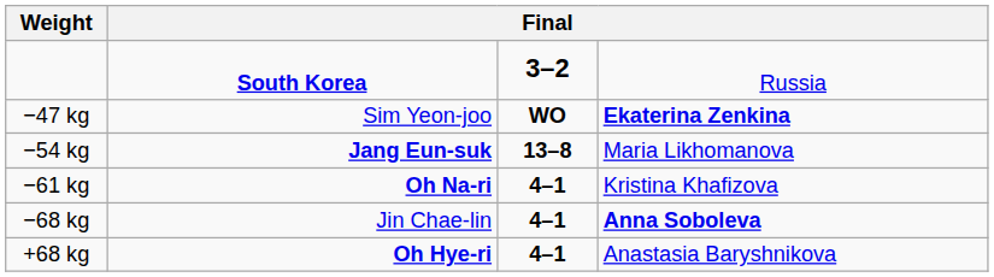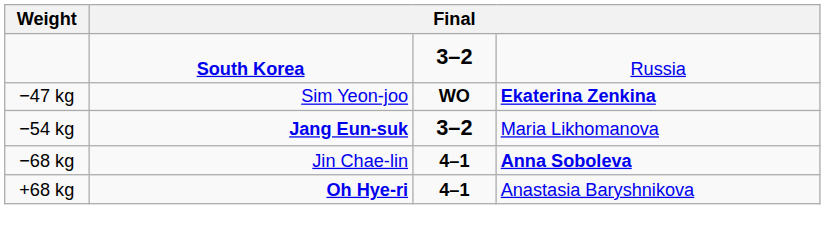 <table class="wikitable" style="font-size: 90%; margin: 1em auto 1em auto;">
 <tr>
 <th width="60">Weight</th>
 <th colspan=3>Final</th>
 </tr>
 <tr>
 <td></td>
 <td align=center  width="250"><strong><br><a href='#'>South Korea</a></strong></td>
 <td align=center width="60"><strong><big>3–2</big></strong></td>
 <td align=center  width="250"><br><a href='#'>Russia</a></td>
 </tr>
 <tr>
 <td align=center>−47 kg</td>
 <td align=right><a href='#'>Sim Yeon-joo</a></td>
 <td align=center><strong>WO</strong></td>
 <td align=left><strong><a href='#'>Ekaterina Zenkina</a></strong></td>
 </tr>
 <tr>
 <td align=center>−54 kg</td>
 <td align=right><strong><a href='#'>Jang Eun-suk</a></strong></td>
-<td align=center><strong>13–8</strong></td>
+<td align=center width="60"><strong><big>3–2</big></strong></td>
 <td align=left><a href='#'>Maria Likhomanova</a></td>
-</tr>
-<tr>
-<td align=center>−61 kg</td>
-<td align=right><strong><a href='#'>Oh Na-ri</a></strong></td>
-<td align=center><strong>4–1</strong></td>
-<td align=left><a href='#'>Kristina Khafizova</a></td>
 </tr>
 <tr>
 <td align=center>−68 kg</td>
 <td align=right><a href='#'>Jin Chae-lin</a></td>
 <td align=center><strong>4–1</strong></td>
 <td align=left><strong><a href='#'>Anna Soboleva</a></strong></td>
 </tr>
 <tr>
 <td align=center>+68 kg</td>
 <td align=right><strong><a href='#'>Oh Hye-ri</a></strong></td>
 <td align=center><strong>4–1</strong></td>
 <td align=left><a href='#'>Anastasia Baryshnikova</a></td>
 </tr>
 </table>
